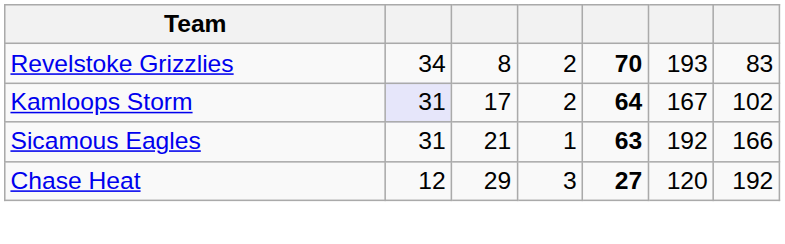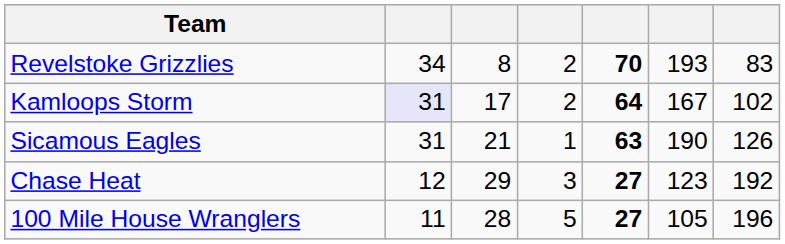 <table class="wikitable sortable"; style="text-align: right">
 <tr>
 <th style=width:15em>Team</th>
 <th style=width:2.2em></th>
 <th style=width:2.2em></th>
 <th style=width:2.2em></th>
 <th style=width:2.2em></th>
 <th style=width:2.2em></th>
 <th style=width:2.2em></th>
 </tr>
 <tr>
 <td align=left><a href='#'>Revelstoke Grizzlies</a></td>
 <td>34</td>
 <td>8</td>
 <td>2</td>
 <td><strong>70</strong></td>
 <td>193</td>
 <td>83</td>
 </tr>
 <tr>
 <td align=left><a href='#'>Kamloops Storm</a></td>
 <td style="background: lavender;">31</td>
 <td>17</td>
 <td>2</td>
 <td><strong>64</strong></td>
 <td>167</td>
 <td>102</td>
 </tr>
 <tr>
 <td align=left><a href='#'>Sicamous Eagles</a></td>
 <td>31</td>
 <td>21</td>
 <td>1</td>
 <td><strong>63</strong></td>
-<td>192</td>
-<td>166</td>
+<td>190</td>
+<td>126</td>
 </tr>
 <tr>
 <td align=left><a href='#'>Chase Heat</a></td>
 <td>12</td>
 <td>29</td>
 <td>3</td>
 <td><strong>27</strong></td>
-<td>120</td>
+<td>123</td>
 <td>192</td>
 </tr>
+<tr>
+<td align=left><a href='#'>100 Mile House Wranglers</a></td>
+<td>11</td>
+<td>28</td>
+<td>5</td>
+<td><strong>27</strong></td>
+<td>105</td>
+<td>196</td>
+</tr>
 </table>
